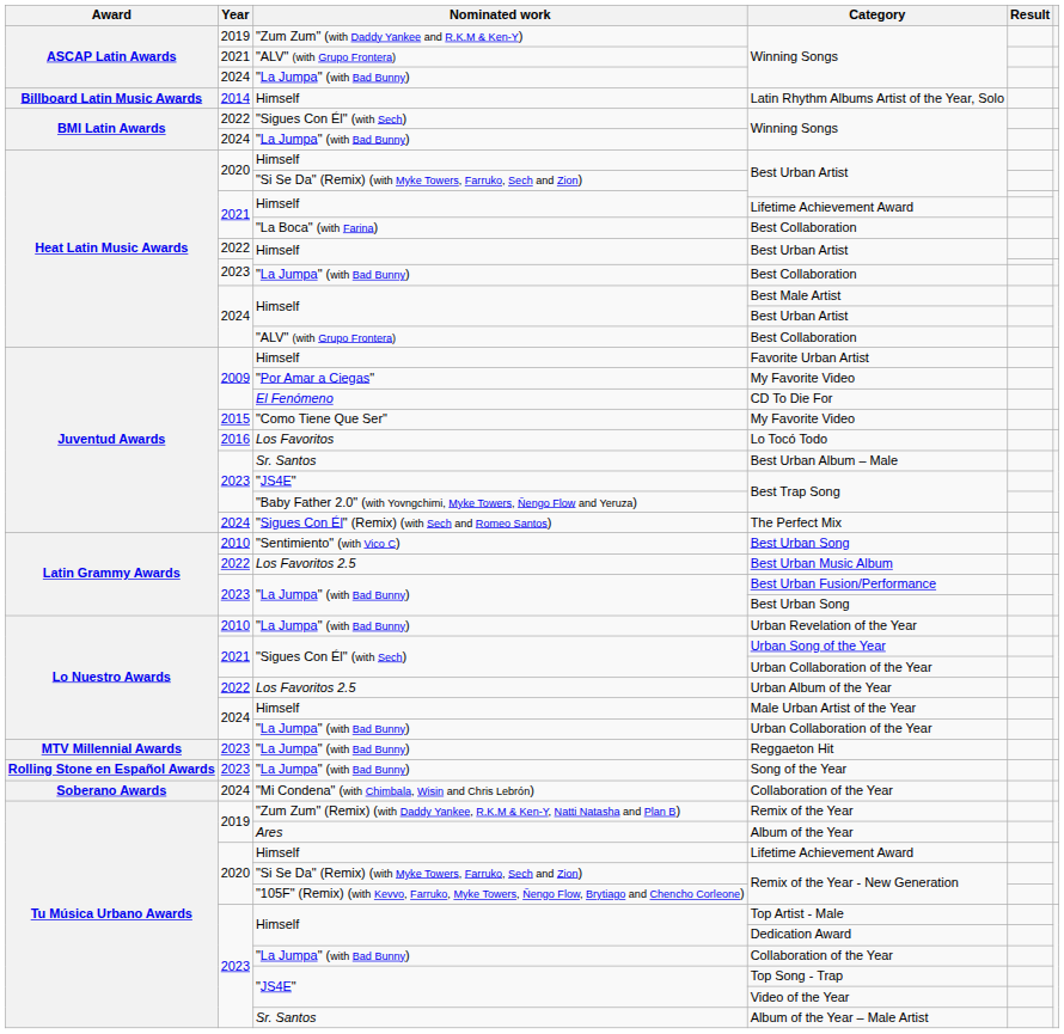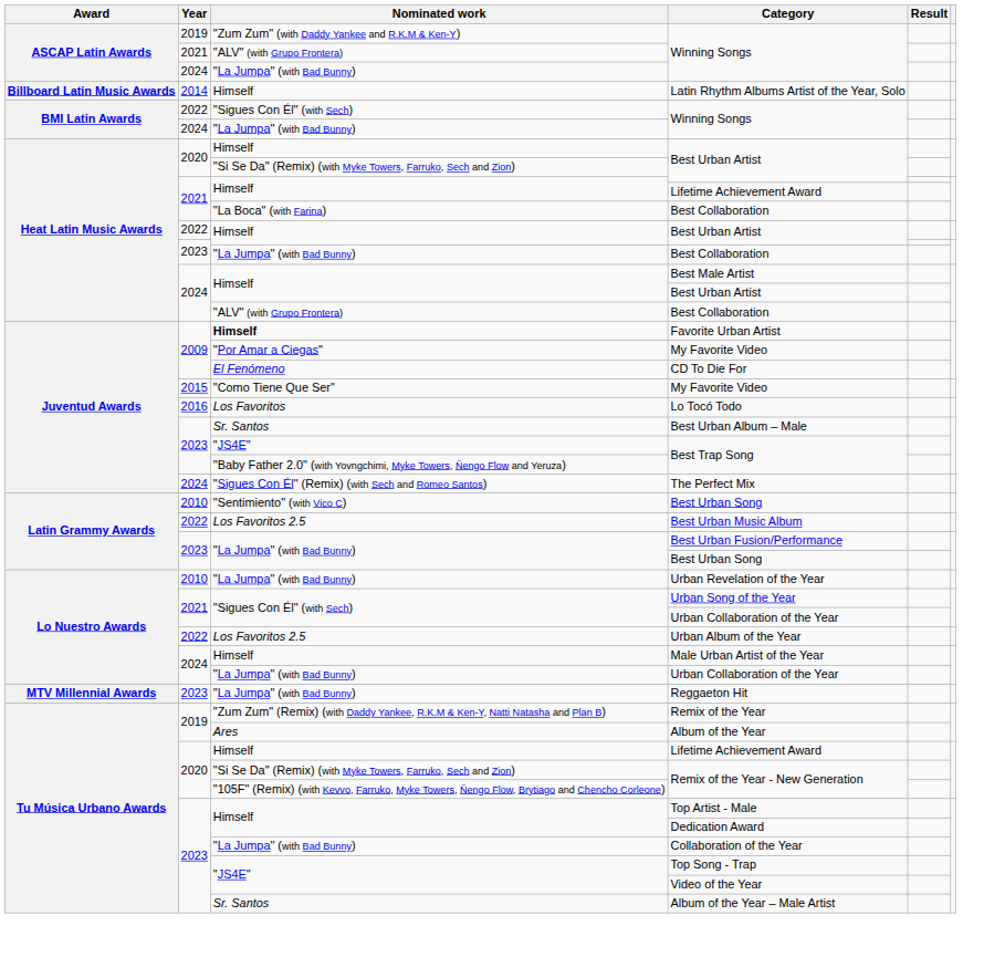 <table class="wikitable sortable plainrowheaders" style="width: auto;">
 <tr>
 <th scope="col">Award</th>
 <th scope="col">Year</th>
 <th scope="col">Nominated work</th>
 <th scope="col">Category</th>
 <th scope="col">Result</th>
 <th scope="col" class="unsortable"></th>
 </tr>
 <tr>
 <th rowspan="3" scope="row"><a href='#'>ASCAP Latin Awards</a></th>
 <td>2019</td>
 <td>"Zum Zum" (<small>with <a href='#'>Daddy Yankee</a> and <a href='#'>R.K.M & Ken-Y</a></small>)</td>
 <td rowspan="3">Winning Songs</td>
 <td></td>
 <td></td>
 </tr>
 <tr>
 <td>2021</td>
 <td>"ALV" <small>(with <a href='#'>Grupo Frontera</a>)</small></td>
 <td></td>
 <td></td>
 </tr>
 <tr>
 <td>2024</td>
 <td>"<a href='#'>La Jumpa</a>" (<small>with <a href='#'>Bad Bunny</a></small>)</td>
 <td></td>
 <td></td>
 </tr>
 <tr>
 <th scope="row"><a href='#'>Billboard Latin Music Awards</a></th>
 <td><a href='#'>2014</a></td>
 <td>Himself</td>
 <td>Latin Rhythm Albums Artist of the Year, Solo</td>
 <td></td>
 <td></td>
 </tr>
 <tr>
 <th rowspan="2" scope="row"><a href='#'>BMI Latin Awards</a></th>
 <td>2022</td>
 <td>"Sigues Con Él" (<small>with <a href='#'>Sech</a></small>)</td>
 <td rowspan="2">Winning Songs</td>
 <td></td>
 <td></td>
 </tr>
 <tr>
 <td>2024</td>
 <td>"<a href='#'>La Jumpa</a>" (<small>with <a href='#'>Bad Bunny</a></small>)</td>
 <td></td>
 <td></td>
 </tr>
 <tr>
 <th rowspan="11" scope="row"><a href='#'>Heat Latin Music Awards</a></th>
 <td rowspan="2">2020</td>
 <td>Himself</td>
 <td rowspan="3">Best Urban Artist</td>
 <td></td>
 <td rowspan="2"></td>
 </tr>
 <tr>
 <td>"Si Se Da" (Remix) (<small>with <a href='#'>Myke Towers</a>, <a href='#'>Farruko</a>, <a href='#'>Sech</a> and <a href='#'>Zion</a></small>)</td>
 <td></td>
 </tr>
 <tr>
 <td rowspan="3"><a href='#'>2021</a></td>
 <td rowspan="2">Himself</td>
 <td></td>
 <td rowspan="3"></td>
 </tr>
 <tr>
 <td>Lifetime Achievement Award</td>
 <td></td>
 </tr>
 <tr>
 <td>"La Boca" (<small>with <a href='#'>Farina</a></small>)</td>
 <td>Best Collaboration</td>
 <td></td>
 </tr>
 <tr>
 <td>2022</td>
 <td rowspan="2">Himself</td>
 <td rowspan="2">Best Urban Artist</td>
 <td></td>
 <td></td>
 </tr>
 <tr>
 <td rowspan="2">2023</td>
 <td></td>
 <td rowspan="2"></td>
 </tr>
 <tr>
 <td>"<a href='#'>La Jumpa</a>" (<small>with <a href='#'>Bad Bunny</a></small>)</td>
 <td>Best Collaboration</td>
 <td></td>
 </tr>
 <tr>
 <td rowspan="3">2024</td>
 <td rowspan="2">Himself</td>
 <td>Best Male Artist</td>
 <td></td>
 <td rowspan="3"></td>
 </tr>
 <tr>
 <td>Best Urban Artist</td>
 <td></td>
 </tr>
 <tr>
 <td>"ALV" <small>(with <a href='#'>Grupo Frontera</a>)</small></td>
 <td>Best Collaboration</td>
 <td></td>
 </tr>
 <tr>
 <th rowspan="9" scope="row"><a href='#'>Juventud Awards</a></th>
 <td rowspan="3"><a href='#'>2009</a></td>
-<td>Himself</td>
+<td><strong>Himself</strong></td>
 <td>Favorite Urban Artist</td>
 <td></td>
 <td rowspan="3"></td>
 </tr>
 <tr>
 <td>"<a href='#'>Por Amar a Ciegas</a>"</td>
 <td>My Favorite Video</td>
 <td></td>
 </tr>
 <tr>
 <td><em><a href='#'>El Fenómeno</a></em></td>
 <td>CD To Die For</td>
 <td></td>
 </tr>
 <tr>
 <td><a href='#'>2015</a></td>
 <td>"Como Tiene Que Ser"</td>
 <td>My Favorite Video</td>
 <td></td>
 <td></td>
 </tr>
 <tr>
 <td><a href='#'>2016</a></td>
 <td><em>Los Favoritos</em></td>
 <td>Lo Tocó Todo</td>
 <td></td>
 <td></td>
 </tr>
 <tr>
 <td rowspan="3"><a href='#'>2023</a></td>
 <td><em>Sr. Santos</em></td>
 <td>Best Urban Album – Male</td>
 <td></td>
 <td rowspan="3"></td>
 </tr>
 <tr>
 <td>"<a href='#'>JS4E</a>"</td>
 <td rowspan="2">Best Trap Song</td>
 <td></td>
 </tr>
 <tr>
 <td>"Baby Father 2.0" (<small>with Yovngchimi, <a href='#'>Myke Towers</a>, <a href='#'>Ñengo Flow</a> and Yeruza</small>)</td>
 <td></td>
 </tr>
 <tr>
 <td><a href='#'>2024</a></td>
 <td>"<a href='#'>Sigues Con Él</a>" (Remix) (<small>with <a href='#'>Sech</a> and <a href='#'>Romeo Santos</a></small>)</td>
 <td>The Perfect Mix</td>
 <td></td>
 <td></td>
 </tr>
 <tr>
 <th rowspan="4" scope="row"><a href='#'>Latin Grammy Awards</a></th>
 <td><a href='#'>2010</a></td>
 <td>"Sentimiento" (<small>with <a href='#'>Vico C</a></small>)</td>
 <td><a href='#'>Best Urban Song</a></td>
 <td></td>
 <td></td>
 </tr>
 <tr>
 <td><a href='#'>2022</a></td>
 <td><em>Los Favoritos 2.5</em></td>
 <td><a href='#'>Best Urban Music Album</a></td>
 <td></td>
 <td></td>
 </tr>
 <tr>
 <td rowspan="2"><a href='#'>2023</a></td>
 <td rowspan="2">"<a href='#'>La Jumpa</a>" (<small>with <a href='#'>Bad Bunny</a></small>)</td>
 <td><a href='#'>Best Urban Fusion/Performance</a></td>
 <td></td>
 <td rowspan="2"></td>
 </tr>
 <tr>
 <td>Best Urban Song</td>
 <td></td>
 </tr>
 <tr>
 <th rowspan="6" scope="row"><a href='#'>Lo Nuestro Awards</a></th>
 <td><a href='#'>2010</a></td>
 <td>"<a href='#'>La Jumpa</a>" (<small>with <a href='#'>Bad Bunny</a></small>)</td>
 <td>Urban Revelation of the Year</td>
 <td></td>
 <td></td>
 </tr>
 <tr>
 <td rowspan="2"><a href='#'>2021</a></td>
 <td rowspan="2">"Sigues Con Él" (<small>with <a href='#'>Sech</a></small>)</td>
 <td><a href='#'>Urban Song of the Year</a></td>
 <td></td>
 <td rowspan="2"></td>
 </tr>
 <tr>
 <td>Urban Collaboration of the Year</td>
 <td></td>
 </tr>
 <tr>
 <td><a href='#'>2022</a></td>
 <td><em>Los Favoritos 2.5</em></td>
 <td>Urban Album of the Year</td>
 <td></td>
 <td></td>
 </tr>
 <tr>
 <td rowspan="2">2024</td>
 <td>Himself</td>
 <td>Male Urban Artist of the Year</td>
 <td></td>
 <td rowspan="2"></td>
 </tr>
 <tr>
 <td>"<a href='#'>La Jumpa</a>" (<small>with <a href='#'>Bad Bunny</a></small>)</td>
 <td>Urban Collaboration of the Year</td>
 <td></td>
 </tr>
 <tr>
 <th scope="row"><a href='#'>MTV Millennial Awards</a></th>
 <td><a href='#'>2023</a></td>
 <td>"<a href='#'>La Jumpa</a>" (<small>with <a href='#'>Bad Bunny</a></small>)</td>
 <td>Reggaeton Hit</td>
 <td></td>
 <td></td>
 </tr>
 <tr>
-<th scope="row"><a href='#'>Rolling Stone en Español Awards</a></th>
-<td><a href='#'>2023</a></td>
-<td>"<a href='#'>La Jumpa</a>" (<small>with <a href='#'>Bad Bunny</a></small>)</td>
-<td>Song of the Year</td>
-<td></td>
-<td></td>
-</tr>
-<tr>
-<th scope="row"><a href='#'>Soberano Awards</a></th>
-<td>2024</td>
-<td>"Mi Condena" (<small>with <a href='#'>Chimbala</a>, <a href='#'>Wisin</a> and Chris Lebrón</small>)</td>
-<td>Collaboration of the Year</td>
-<td></td>
-<td></td>
-</tr>
-<tr>
 <th rowspan="11" scope="row"><a href='#'>Tu Música Urbano Awards</a></th>
 <td rowspan="2">2019</td>
 <td>"Zum Zum" (Remix) (<small>with <a href='#'>Daddy Yankee</a>, <a href='#'>R.K.M & Ken-Y</a>, <a href='#'>Natti Natasha</a> and <a href='#'>Plan B</a></small>)</td>
 <td>Remix of the Year</td>
 <td></td>
 <td rowspan="2"></td>
 </tr>
 <tr>
 <td><em>Ares</em></td>
 <td>Album of the Year</td>
 <td></td>
 </tr>
 <tr>
 <td rowspan="3">2020</td>
 <td>Himself</td>
 <td>Lifetime Achievement Award</td>
 <td></td>
 <td rowspan="3"></td>
 </tr>
 <tr>
 <td>"Si Se Da" (Remix) (<small>with <a href='#'>Myke Towers</a>, <a href='#'>Farruko</a>, <a href='#'>Sech</a> and <a href='#'>Zion</a></small>)</td>
 <td rowspan="2">Remix of the Year - New Generation</td>
 <td></td>
 </tr>
 <tr>
 <td>"105F" (Remix) (<small>with <a href='#'>Kevvo</a>, <a href='#'>Farruko</a>, <a href='#'>Myke Towers</a>, <a href='#'>Ñengo Flow</a>, <a href='#'>Brytiago</a> and <a href='#'>Chencho Corleone</a></small>)</td>
 <td></td>
 </tr>
 <tr>
 <td rowspan="6"><a href='#'>2023</a></td>
 <td rowspan="2">Himself</td>
 <td>Top Artist - Male</td>
 <td></td>
 <td rowspan="6"></td>
 </tr>
 <tr>
 <td>Dedication Award</td>
 <td></td>
 </tr>
 <tr>
 <td>"<a href='#'>La Jumpa</a>" (<small>with <a href='#'>Bad Bunny</a></small>)</td>
 <td>Collaboration of the Year</td>
 <td></td>
 </tr>
 <tr>
 <td rowspan="2">"<a href='#'>JS4E</a>"</td>
 <td>Top Song - Trap</td>
 <td></td>
 </tr>
 <tr>
 <td>Video of the Year</td>
 <td></td>
 </tr>
 <tr>
 <td><em>Sr. Santos</em></td>
 <td>Album of the Year – Male Artist</td>
 <td></td>
 </tr>
 </table>
